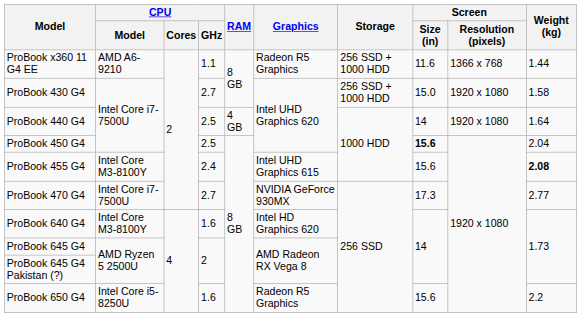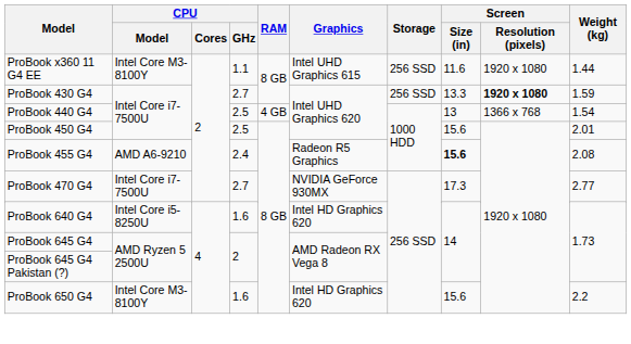 <table class="wikitable">
 <tr>
 <th rowspan="2">Model</th>
 <th colspan="3"><a href='#'>CPU</a></th>
 <th rowspan="2"><a href='#'>RAM</a></th>
 <th rowspan="2"><a href='#'>Graphics</a></th>
 <th rowspan="2">Storage</th>
 <th colspan="2">Screen</th>
 <th rowspan="2">Weight (kg)</th>
 </tr>
 <tr>
 <th>Model</th>
 <th>Cores</th>
 <th>GHz</th>
 <th>Size (in)</th>
 <th>Resolution (pixels)</th>
 </tr>
 <tr>
 <td>ProBook x360 11 G4 EE</td>
-<td>AMD A6-9210</td>
+<td>Intel Core M3-8100Y</td>
 <td rowspan="7">2</td>
 <td>1.1</td>
 <td rowspan="2">8 GB</td>
-<td>Radeon R5 Graphics</td>
-<td>256 SSD + 1000 HDD</td>
+<td>Intel UHD Graphics 615</td>
+<td>256 SSD</td>
 <td>11.6</td>
-<td>1366 x 768</td>
+<td>1920 x 1080</td>
 <td>1.44</td>
 </tr>
 <tr>
 <td>ProBook 430 G4</td>
 <td rowspan="3">Intel Core i7-7500U</td>
 <td>2.7</td>
 <td rowspan="3">Intel UHD Graphics 620</td>
-<td>256 SSD + 1000 HDD</td>
-<td>15.0</td>
-<td>1920 x 1080</td>
-<td>1.58</td>
+<td>256 SSD</td>
+<td>13.3</td>
+<td><strong>1920 x 1080</strong></td>
+<td>1.59</td>
 </tr>
 <tr>
 <td>ProBook 440 G4</td>
 <td>2.5</td>
 <td>4 GB</td>
 <td rowspan="3">1000 HDD</td>
-<td>14</td>
-<td>1920 x 1080</td>
-<td>1.64</td>
+<td>13</td>
+<td>1366 x 768</td>
+<td>1.54</td>
 </tr>
 <tr>
 <td>ProBook 450 G4</td>
 <td>2.5</td>
 <td rowspan="8">8 GB</td>
-<td><strong>15.6</strong></td>
+<td>15.6</td>
 <td rowspan="8">1920 x 1080</td>
-<td>2.04</td>
+<td>2.01</td>
 </tr>
 <tr>
 <td>ProBook 455 G4</td>
-<td>Intel Core M3-8100Y</td>
+<td>AMD A6-9210</td>
 <td>2.4</td>
-<td>Intel UHD Graphics 615</td>
-<td>15.6</td>
-<td><strong>2.08</strong></td>
+<td>Radeon R5 Graphics</td>
+<td><strong>15.6</strong></td>
+<td>2.08</td>
 </tr>
 <tr>
 <td rowspan="2">ProBook 470 G4</td>
 <td rowspan="2">Intel Core i7-7500U</td>
 <td rowspan="2">2.7</td>
 <td>NVIDIA GeForce 930MX</td>
 <td rowspan="6">256 SSD</td>
 <td rowspan="2">17.3</td>
 <td rowspan="2">2.77</td>
 </tr>
 <tr>
 <td rowspan="2">Intel HD Graphics 620</td>
 </tr>
 <tr>
 <td>ProBook 640 G4</td>
-<td>Intel Core M3-8100Y</td>
+<td>Intel Core i5-8250U</td>
 <td rowspan="4">4</td>
 <td>1.6</td>
 <td rowspan="3">14</td>
 <td rowspan="3">1.73</td>
 </tr>
 <tr>
 <td>ProBook 645 G4</td>
 <td rowspan="2">AMD Ryzen 5 2500U</td>
 <td rowspan="2">2</td>
 <td rowspan="2">AMD Radeon RX Vega 8</td>
 </tr>
 <tr>
 <td>ProBook 645 G4 Pakistan (?)</td>
 </tr>
 <tr>
 <td>ProBook 650 G4</td>
-<td>Intel Core i5-8250U</td>
+<td>Intel Core M3-8100Y</td>
 <td>1.6</td>
-<td>Radeon R5 Graphics</td>
+<td>Intel HD Graphics 620</td>
 <td>15.6</td>
 <td>2.2</td>
 </tr>
 </table>
